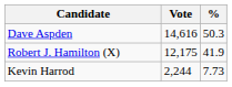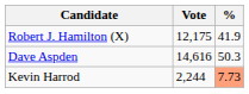 <table class="wikitable">
 <tr>
 <th bgcolor="#DDDDFF" width="200px">Candidate</th>
 <th bgcolor="#DDDDFF">Vote</th>
 <th bgcolor="#DDDDFF">%</th>
 </tr>
 <tr>
+<td><a href='#'>Robert J. Hamilton</a> (X)</td>
+<td>12,175</td>
+<td>41.9</td>
+</tr>
+<tr>
 <td><a href='#'>Dave Aspden</a></td>
 <td>14,616</td>
 <td>50.3</td>
 </tr>
 <tr>
-<td><a href='#'>Robert J. Hamilton</a> (X)</td>
-<td>12,175</td>
-<td>41.9</td>
-</tr>
-<tr>
 <td>Kevin Harrod</td>
 <td>2,244</td>
-<td>7.73</td>
+<td style="background: lightsalmon;">7.73</td>
 </tr>
 </table>
